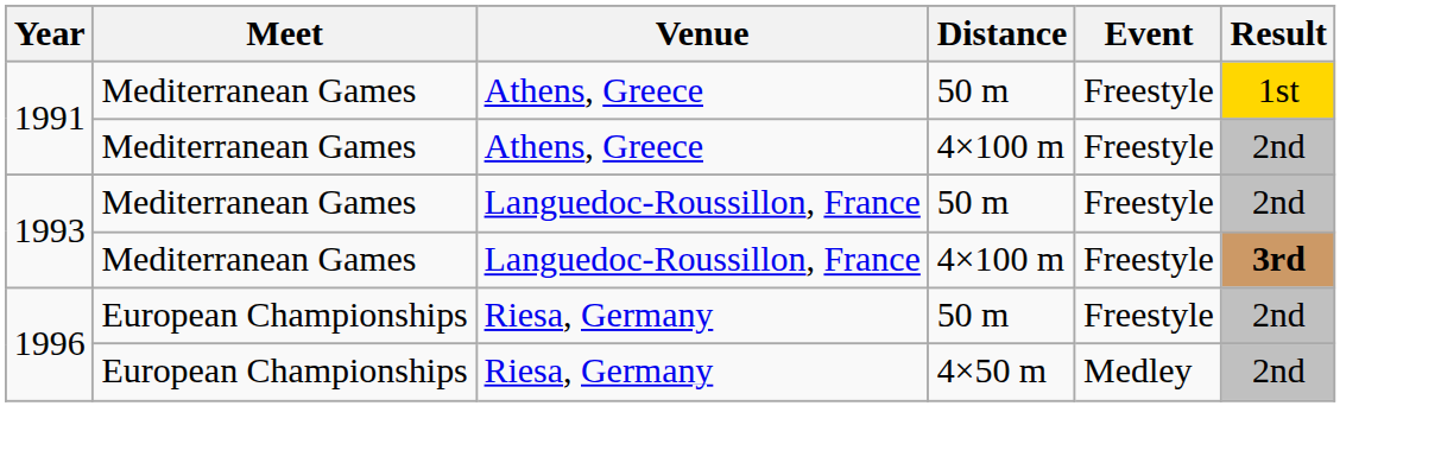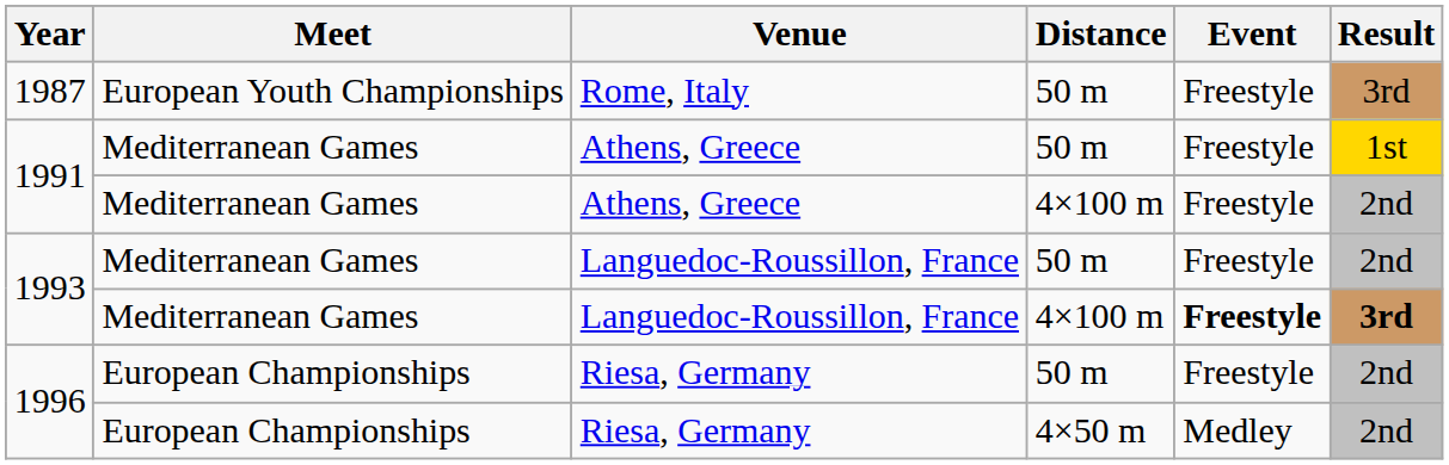 <table class=wikitable>
 <tr>
 <th>Year</th>
 <th>Meet</th>
 <th>Venue</th>
 <th>Distance</th>
 <th>Event</th>
 <th>Result</th>
+</tr>
+<tr>
+<td rowspan="1">1987</td>
+<td>European Youth Championships</td>
+<td><a href='#'>Rome</a>, <a href='#'>Italy</a></td>
+<td>50 m</td>
+<td>Freestyle</td>
+<td bgcolor="cc9966" align="center">3rd</td>
 </tr>
 <tr>
 <td rowspan="2">1991</td>
 <td>Mediterranean Games</td>
 <td><a href='#'>Athens</a>, <a href='#'>Greece</a></td>
 <td>50 m</td>
 <td>Freestyle</td>
 <td bgcolor="gold" align="center">1st</td>
 </tr>
 <tr>
 <td>Mediterranean Games</td>
 <td><a href='#'>Athens</a>, <a href='#'>Greece</a></td>
 <td>4×100 m</td>
 <td>Freestyle</td>
 <td bgcolor="silver" align="center">2nd</td>
 </tr>
 <tr>
 <td rowspan="2">1993</td>
 <td>Mediterranean Games</td>
 <td><a href='#'>Languedoc-Roussillon</a>, <a href='#'>France</a></td>
 <td>50 m</td>
 <td>Freestyle</td>
 <td bgcolor="silver" align="center">2nd</td>
 </tr>
 <tr>
 <td>Mediterranean Games</td>
 <td><a href='#'>Languedoc-Roussillon</a>, <a href='#'>France</a></td>
 <td>4×100 m</td>
-<td>Freestyle</td>
+<td><strong>Freestyle</strong></td>
 <td bgcolor="cc9966" align="center"><strong>3rd</strong></td>
 </tr>
 <tr>
 <td rowspan="2">1996</td>
 <td>European Championships</td>
 <td><a href='#'>Riesa</a>, <a href='#'>Germany</a></td>
 <td>50 m</td>
 <td>Freestyle</td>
 <td bgcolor="silver" align="center">2nd</td>
 </tr>
 <tr>
 <td>European Championships</td>
 <td><a href='#'>Riesa</a>, <a href='#'>Germany</a></td>
 <td>4×50 m</td>
 <td>Medley</td>
 <td bgcolor="silver" align="center">2nd</td>
 </tr>
 </table>
